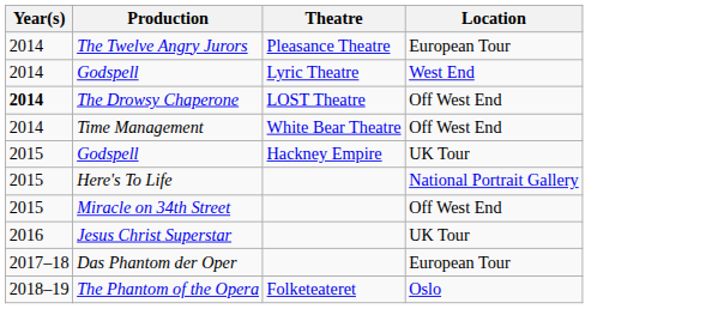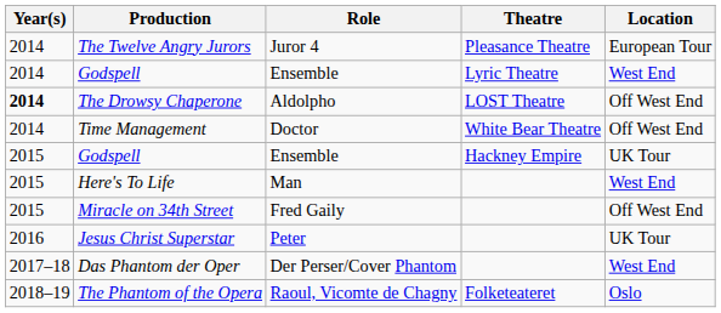 <table class="wikitable">
 <tr>
 <th>Year(s)</th>
 <th>Production</th>
+<th>Role</th>
 <th>Theatre</th>
 <th>Location</th>
 </tr>
 <tr>
 <td>2014</td>
 <td><em><a href='#'>The Twelve Angry Jurors</a></em></td>
+<td>Juror 4</td>
 <td><a href='#'>Pleasance Theatre</a></td>
 <td>European Tour</td>
 </tr>
 <tr>
 <td>2014</td>
 <td><em><a href='#'>Godspell</a></em></td>
+<td>Ensemble</td>
 <td><a href='#'>Lyric Theatre</a></td>
 <td><a href='#'>West End</a></td>
 </tr>
 <tr>
 <td><strong>2014</strong></td>
 <td><em><a href='#'>The Drowsy Chaperone</a></em></td>
+<td>Aldolpho</td>
 <td><a href='#'>LOST Theatre</a></td>
 <td>Off West End</td>
 </tr>
 <tr>
 <td>2014</td>
 <td><em>Time Management</em></td>
+<td>Doctor</td>
 <td><a href='#'>White Bear Theatre</a></td>
 <td>Off West End</td>
 </tr>
 <tr>
 <td>2015</td>
 <td><em><a href='#'>Godspell</a></em></td>
+<td>Ensemble</td>
 <td><a href='#'>Hackney Empire</a></td>
 <td>UK Tour</td>
 </tr>
 <tr>
 <td>2015</td>
 <td><em>Here's To Life</em></td>
+<td>Man</td>
 <td></td>
-<td><a href='#'>National Portrait Gallery</a></td>
+<td><a href='#'>West End</a></td>
 </tr>
 <tr>
 <td>2015</td>
 <td><em><a href='#'>Miracle on 34th Street</a></em></td>
+<td>Fred Gaily</td>
 <td></td>
 <td>Off West End</td>
 </tr>
 <tr>
 <td>2016</td>
 <td><em><a href='#'>Jesus Christ Superstar</a></em></td>
+<td><a href='#'>Peter</a></td>
 <td></td>
 <td>UK Tour</td>
 </tr>
 <tr>
 <td>2017–18</td>
 <td><em>Das Phantom der Oper</em></td>
+<td>Der Perser/Cover <a href='#'>Phantom</a></td>
 <td></td>
-<td>European Tour</td>
+<td><a href='#'>West End</a></td>
 </tr>
 <tr>
 <td>2018–19</td>
 <td><em><a href='#'>The Phantom of the Opera</a></em></td>
+<td><a href='#'>Raoul, Vicomte de Chagny</a></td>
 <td><a href='#'>Folketeateret</a></td>
 <td><a href='#'>Oslo</a></td>
 </tr>
 </table>
